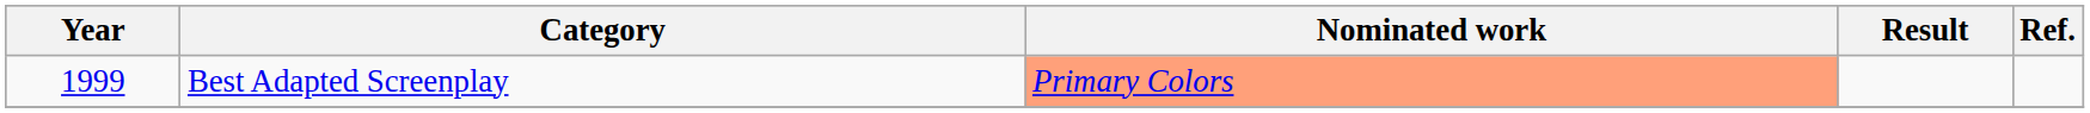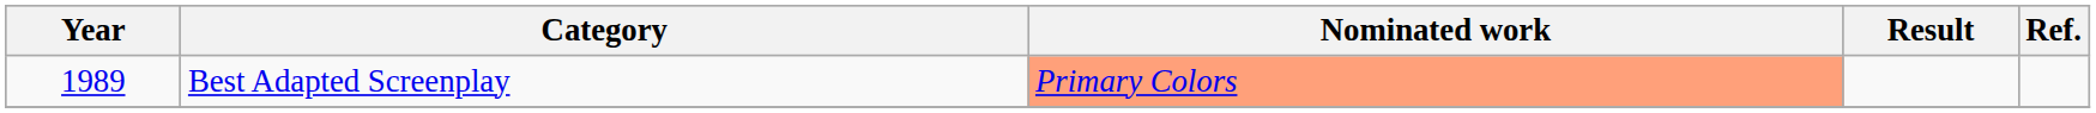 <table class=wikitable>
 <tr>
 <th scope="col" style="width:5em;">Year</th>
 <th scope="col" style="width:26em;">Category</th>
 <th scope="col" style="width:25em;">Nominated work</th>
 <th scope="col" style="width:5em;">Result</th>
 <th>Ref.</th>
 </tr>
 <tr>
-<td style="text-align:center;"><a href='#'>1999</a></td>
+<td style="text-align:center;"><a href='#'>1989</a></td>
 <td><a href='#'>Best Adapted Screenplay</a></td>
 <td style="background: lightsalmon;"><em><a href='#'>Primary Colors</a></em></td>
 <td></td>
 <td align="center"></td>
 </tr>
 <tr>
 </tr>
 </table>
